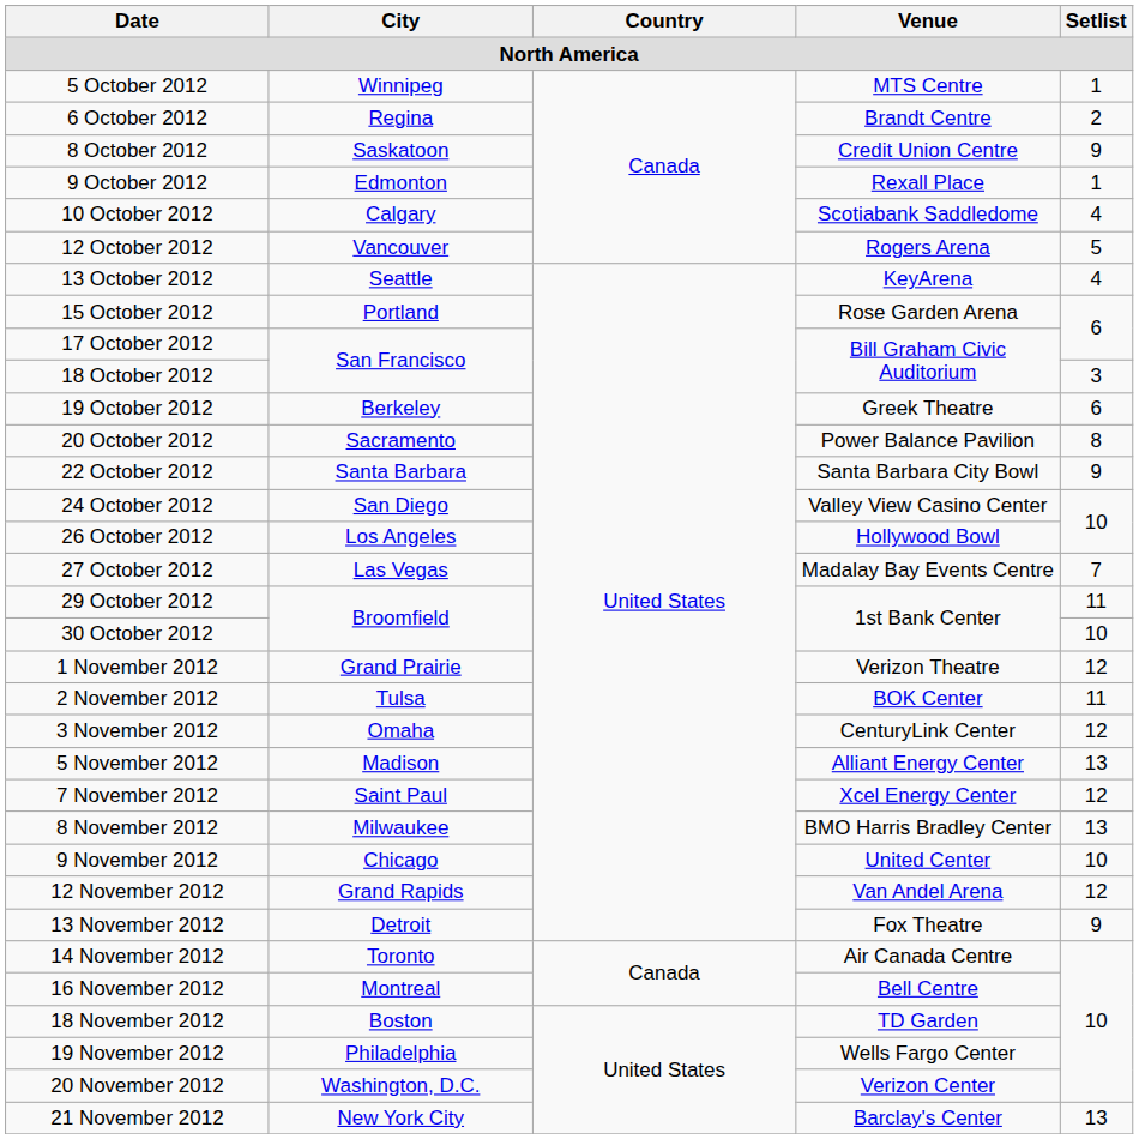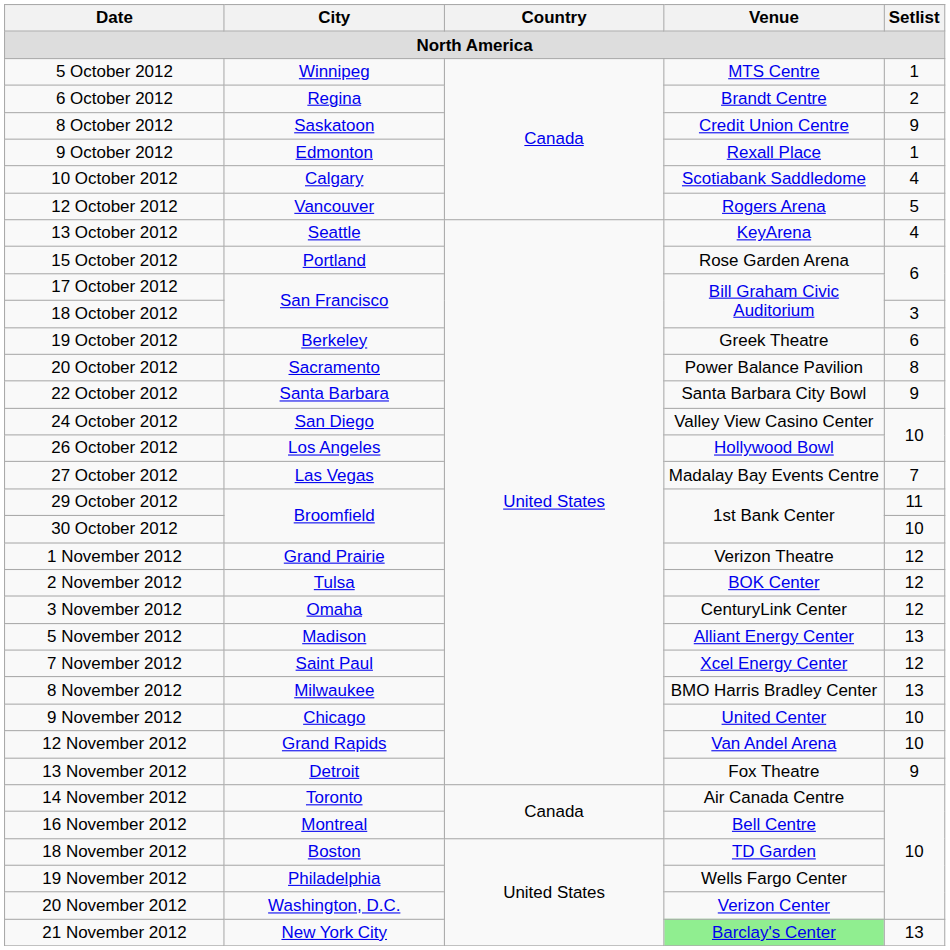 <table class="wikitable" style="text-align:center;">
 <tr>
 <th width="200">Date</th>
 <th width="200">City</th>
 <th width="200">Country</th>
 <th width="200">Venue</th>
 <th width="50">Setlist</th>
 </tr>
 <tr style="background:#ddd;">
 <td colspan="5"><strong>North America</strong></td>
 </tr>
 <tr>
 <td>5 October 2012</td>
 <td><a href='#'>Winnipeg</a></td>
 <td rowspan="6"><a href='#'>Canada</a></td>
 <td><a href='#'>MTS Centre</a></td>
 <td>1</td>
 </tr>
 <tr>
 <td>6 October 2012</td>
 <td><a href='#'>Regina</a></td>
 <td><a href='#'>Brandt Centre</a></td>
 <td>2</td>
 </tr>
 <tr>
 <td>8 October 2012</td>
 <td><a href='#'>Saskatoon</a></td>
 <td><a href='#'>Credit Union Centre</a></td>
 <td>9</td>
 </tr>
 <tr>
 <td>9 October 2012</td>
 <td><a href='#'>Edmonton</a></td>
 <td><a href='#'>Rexall Place</a></td>
 <td>1</td>
 </tr>
 <tr>
 <td>10 October 2012</td>
 <td><a href='#'>Calgary</a></td>
 <td><a href='#'>Scotiabank Saddledome</a></td>
 <td>4</td>
 </tr>
 <tr>
 <td>12 October 2012</td>
 <td><a href='#'>Vancouver</a></td>
 <td><a href='#'>Rogers Arena</a></td>
 <td>5</td>
 </tr>
 <tr>
 <td>13 October 2012</td>
 <td><a href='#'>Seattle</a></td>
 <td rowspan="21"><a href='#'>United States</a></td>
 <td><a href='#'>KeyArena</a></td>
 <td>4</td>
 </tr>
 <tr>
 <td>15 October 2012</td>
 <td><a href='#'>Portland</a></td>
 <td>Rose Garden Arena</td>
 <td rowspan="2">6</td>
 </tr>
 <tr>
 <td>17 October 2012</td>
 <td rowspan="2"><a href='#'>San Francisco</a></td>
 <td rowspan="2"><a href='#'>Bill Graham Civic Auditorium</a></td>
 </tr>
 <tr>
 <td>18 October 2012</td>
 <td>3</td>
 </tr>
 <tr>
 <td>19 October 2012</td>
 <td><a href='#'>Berkeley</a></td>
 <td>Greek Theatre</td>
 <td>6</td>
 </tr>
 <tr>
 <td>20 October 2012</td>
 <td><a href='#'>Sacramento</a></td>
 <td>Power Balance Pavilion</td>
 <td>8</td>
 </tr>
 <tr>
 <td>22 October 2012</td>
 <td><a href='#'>Santa Barbara</a></td>
 <td>Santa Barbara City Bowl</td>
 <td>9</td>
 </tr>
 <tr>
 <td>24 October 2012</td>
 <td><a href='#'>San Diego</a></td>
 <td>Valley View Casino Center</td>
 <td rowspan="2">10</td>
 </tr>
 <tr>
 <td>26 October 2012</td>
 <td><a href='#'>Los Angeles</a></td>
 <td><a href='#'>Hollywood Bowl</a></td>
 </tr>
 <tr>
 <td>27 October 2012</td>
 <td><a href='#'>Las Vegas</a></td>
 <td>Madalay Bay Events Centre</td>
 <td>7</td>
 </tr>
 <tr>
 <td>29 October 2012</td>
 <td rowspan="2"><a href='#'>Broomfield</a></td>
 <td rowspan="2">1st Bank Center</td>
 <td>11</td>
 </tr>
 <tr>
 <td>30 October 2012</td>
 <td>10</td>
 </tr>
 <tr>
 <td>1 November 2012</td>
 <td><a href='#'>Grand Prairie</a></td>
 <td>Verizon Theatre</td>
 <td>12</td>
 </tr>
 <tr>
 <td>2 November 2012</td>
 <td><a href='#'>Tulsa</a></td>
 <td><a href='#'>BOK Center</a></td>
-<td>11</td>
+<td>12</td>
 </tr>
 <tr>
 <td>3 November 2012</td>
 <td><a href='#'>Omaha</a></td>
 <td>CenturyLink Center</td>
 <td>12</td>
 </tr>
 <tr>
 <td>5 November 2012</td>
 <td><a href='#'>Madison</a></td>
 <td><a href='#'>Alliant Energy Center</a></td>
 <td>13</td>
 </tr>
 <tr>
 <td>7 November 2012</td>
 <td><a href='#'>Saint Paul</a></td>
 <td><a href='#'>Xcel Energy Center</a></td>
 <td>12</td>
 </tr>
 <tr>
 <td>8 November 2012</td>
 <td><a href='#'>Milwaukee</a></td>
 <td>BMO Harris Bradley Center</td>
 <td>13</td>
 </tr>
 <tr>
 <td>9 November 2012</td>
 <td><a href='#'>Chicago</a></td>
 <td><a href='#'>United Center</a></td>
 <td>10</td>
 </tr>
 <tr>
 <td>12 November 2012</td>
 <td><a href='#'>Grand Rapids</a></td>
 <td><a href='#'>Van Andel Arena</a></td>
-<td>12</td>
+<td>10</td>
 </tr>
 <tr>
 <td>13 November 2012</td>
 <td><a href='#'>Detroit</a></td>
 <td>Fox Theatre</td>
 <td>9</td>
 </tr>
 <tr>
 <td>14 November 2012</td>
 <td><a href='#'>Toronto</a></td>
 <td rowspan="2">Canada</td>
 <td>Air Canada Centre</td>
 <td rowspan="5">10</td>
 </tr>
 <tr>
 <td>16 November 2012</td>
 <td><a href='#'>Montreal</a></td>
 <td><a href='#'>Bell Centre</a></td>
 </tr>
 <tr>
 <td>18 November 2012</td>
 <td><a href='#'>Boston</a></td>
 <td rowspan="4">United States</td>
 <td><a href='#'>TD Garden</a></td>
 </tr>
 <tr>
 <td>19 November 2012</td>
 <td><a href='#'>Philadelphia</a></td>
 <td>Wells Fargo Center</td>
 </tr>
 <tr>
 <td>20 November 2012</td>
 <td><a href='#'>Washington, D.C.</a></td>
 <td><a href='#'>Verizon Center</a></td>
 </tr>
 <tr>
 <td>21 November 2012</td>
 <td><a href='#'>New York City</a></td>
-<td><a href='#'>Barclay's Center</a></td>
+<td style="background: lightgreen;"><a href='#'>Barclay's Center</a></td>
 <td>13</td>
 </tr>
 </table>
